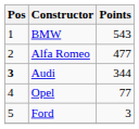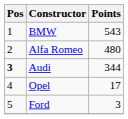 <table class="wikitable"   style="font-size:   85%;">
 <tr>
 <th>Pos</th>
 <th>Constructor</th>
 <th>Points</th>
 </tr>
 <tr>
 <td>1</td>
 <td> <a href='#'>BMW</a></td>
 <td align="right">543</td>
 </tr>
 <tr>
 <td>2</td>
 <td> <a href='#'>Alfa Romeo</a></td>
-<td align="right">477</td>
+<td align="right">480</td>
 </tr>
 <tr>
 <td><strong>3</strong></td>
 <td> <a href='#'>Audi</a></td>
 <td align="right">344</td>
 </tr>
 <tr>
 <td>4</td>
 <td> <a href='#'>Opel</a></td>
-<td align="right">77</td>
+<td align="right">17</td>
 </tr>
 <tr>
 <td>5</td>
 <td> <a href='#'>Ford</a></td>
 <td align="right">3</td>
 </tr>
 <tr>
 </tr>
 </table>
